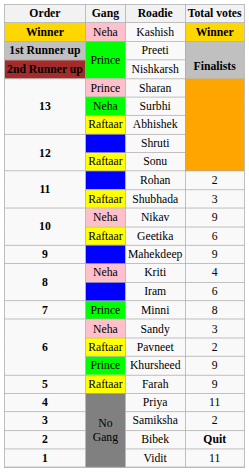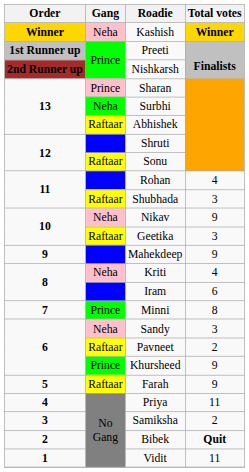 <table class="wikitable" style="text-align:center;">
 <tr>
 <th scope="col">Order</th>
 <th scope="col">Gang</th>
 <th scope="col">Roadie</th>
 <th scope="col">Total votes</th>
 </tr>
 <tr>
 <td bgcolor=gold><strong>Winner</strong></td>
 <td bgcolor=pink>Neha</td>
 <td>Kashish</td>
 <td bgcolor=gold><strong>Winner</strong></td>
 </tr>
 <tr>
 <td bgcolor=silver><strong>1st Runner up</strong></td>
 <td rowspan="2" bgcolor="lime">Prince</td>
 <td>Preeti</td>
 <td rowspan="2" bgcolor=silver><br><strong>Finalists</strong></td>
 </tr>
 <tr>
 <td bgcolor= brown><strong>2nd Runner up</strong></td>
 <td>Nishkarsh</td>
 </tr>
 <tr>
 <td rowspan="3"><strong>13</strong></td>
 <td bgcolor= pink>Prince</td>
 <td>Sharan</td>
 <td rowspan="5" bgcolor=orange><br><strong></strong></td>
 </tr>
 <tr>
 <td bgcolor="lime">Neha</td>
 <td>Surbhi</td>
 </tr>
 <tr>
 <td bgcolor="yellow">Raftaar</td>
 <td>Abhishek</td>
 </tr>
 <tr>
 <td rowspan="2"><strong>12</strong></td>
 <td bgcolor=Blue></td>
 <td>Shruti</td>
 </tr>
 <tr>
 <td bgcolor=yellow>Raftaar</td>
 <td>Sonu</td>
 </tr>
 <tr>
 <td rowspan="2"><strong>11</strong></td>
 <td bgcolor=Blue></td>
 <td>Rohan</td>
-<td>2</td>
+<td>4</td>
 </tr>
 <tr>
 <td bgcolor= yellow>Raftaar</td>
 <td>Shubhada</td>
 <td>3</td>
 </tr>
 <tr>
 <td rowspan="2"><strong>10</strong></td>
 <td bgcolor=pink>Neha</td>
 <td>Nikav</td>
 <td>9</td>
 </tr>
 <tr>
 <td bgcolor= yellow>Raftaar</td>
 <td>Geetika</td>
-<td>6</td>
+<td>3</td>
 </tr>
 <tr>
 <td><strong>9</strong></td>
 <td bgcolor=Blue></td>
 <td>Mahekdeep</td>
 <td>9</td>
 </tr>
 <tr>
 <td rowspan="2"><strong>8</strong></td>
 <td bgcolor=pink>Neha</td>
 <td>Kriti</td>
 <td>4</td>
 </tr>
 <tr>
 <td bgcolor=blue></td>
 <td>Iram</td>
 <td>6</td>
 </tr>
 <tr>
 <td><strong>7</strong></td>
 <td bgcolor=lime>Prince</td>
 <td>Minni</td>
 <td>8</td>
 </tr>
 <tr>
 <td rowspan="3"><strong>6</strong></td>
 <td bgcolor=pink>Neha</td>
 <td>Sandy</td>
 <td>3</td>
 </tr>
 <tr>
 <td bgcolor=yellow>Raftaar</td>
 <td>Pavneet</td>
 <td>2</td>
 </tr>
 <tr>
 <td bgcolor=lime>Prince</td>
 <td>Khursheed</td>
 <td>9</td>
 </tr>
 <tr>
 <td><strong>5</strong></td>
 <td bgcolor=yellow>Raftaar</td>
 <td>Farah</td>
 <td>9</td>
 </tr>
 <tr>
 <td><strong>4</strong></td>
 <td rowspan="5" bgcolor="gray">No<br>Gang</td>
 <td>Priya</td>
 <td>11</td>
 </tr>
 <tr>
 <td><strong>3</strong></td>
 <td>Samiksha</td>
 <td>2</td>
 </tr>
 <tr>
 <td><strong>2</strong></td>
 <td>Bibek</td>
 <td><strong>Quit</strong></td>
 </tr>
 <tr>
 <td><strong>1</strong></td>
 <td>Vidit</td>
 <td>11</td>
 </tr>
 <tr>
 </tr>
 </table>
